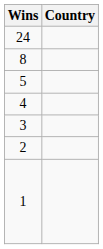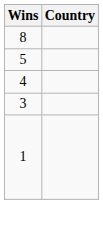 <table class="wikitable">
 <tr>
 <th>Wins</th>
 <th>Country</th>
-</tr>
-<tr>
-<td align=center>24</td>
-<td></td>
 </tr>
 <tr>
 <td align=center>8</td>
 <td></td>
 </tr>
 <tr>
 <td align=center>5</td>
 <td><br></td>
 </tr>
 <tr>
 <td align=center>4</td>
 <td></td>
 </tr>
 <tr>
 <td align=center>3</td>
 <td><br></td>
 </tr>
 <tr>
-<td align=center>2</td>
-<td></td>
-</tr>
-<tr>
 <td align=center>1</td>
 <td><br><br><br><br><br></td>
 </tr>
 </table>
